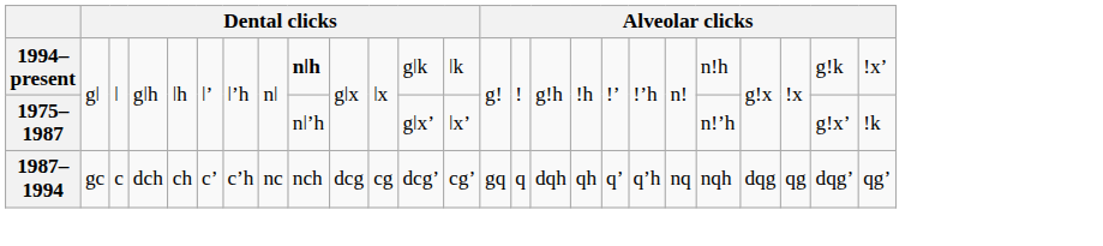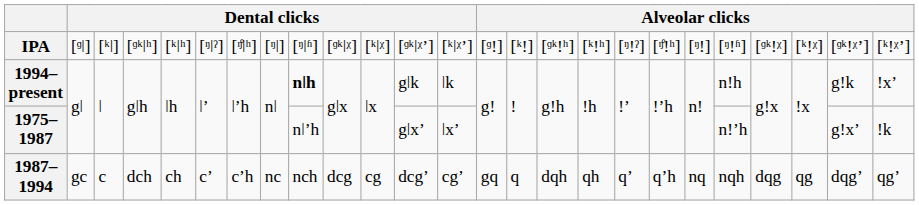 <table class="wikitable">
 <tr>
 <th></th>
 <th colspan=12>Dental clicks</th>
 <th colspan=12>Alveolar clicks</th>
+</tr>
+<tr>
+<th>IPA</th>
+<td>[ᶢǀ]</td>
+<td>[ᵏǀ]</td>
+<td>[ᶢᵏǀʰ]</td>
+<td>[ᵏǀʰ]</td>
+<td>[ᵑǀˀ]</td>
+<td>[ᵑ̊ǀʰ]</td>
+<td>[ᵑǀ]</td>
+<td>[ᵑǀʱ]</td>
+<td>[ᶢᵏǀᵡ]</td>
+<td>[ᵏǀᵡ]</td>
+<td>[ᶢᵏǀᵡʼ]</td>
+<td>[ᵏǀᵡʼ]</td>
+<td>[ᶢǃ]</td>
+<td>[ᵏǃ]</td>
+<td>[ᶢᵏǃʰ]</td>
+<td>[ᵏǃʰ]</td>
+<td>[ᵑǃˀ]</td>
+<td>[ᵑ̊ǃʰ]</td>
+<td>[ᵑǃ]</td>
+<td>[ᵑǃʱ]</td>
+<td>[ᶢᵏǃᵡ]</td>
+<td>[ᵏǃᵡ]</td>
+<td>[ᶢᵏǃᵡʼ]</td>
+<td>[ᵏǃᵡʼ]</td>
 </tr>
 <tr>
 <th>1994–present</th>
 <td rowspan=2>gǀ</td>
 <td rowspan=2>ǀ</td>
 <td rowspan=2>gǀh</td>
 <td rowspan=2>ǀh</td>
 <td rowspan=2>ǀʼ</td>
 <td rowspan=2>ǀʼh</td>
 <td rowspan=2>nǀ</td>
 <td><strong>nǀh</strong></td>
 <td rowspan=2>gǀx</td>
 <td rowspan=2>ǀx</td>
 <td>gǀk</td>
 <td>ǀk</td>
 <td rowspan=2>gǃ</td>
 <td rowspan=2>ǃ</td>
 <td rowspan=2>gǃh</td>
 <td rowspan=2>ǃh</td>
 <td rowspan=2>ǃʼ</td>
 <td rowspan=2>ǃʼh</td>
 <td rowspan=2>nǃ</td>
 <td>nǃh</td>
 <td rowspan=2>gǃx</td>
 <td rowspan=2>ǃx</td>
 <td>gǃk</td>
 <td>ǃxʼ</td>
 </tr>
 <tr>
 <th>1975–1987</th>
 <td>nǀʼh</td>
 <td>gǀxʼ</td>
 <td>ǀxʼ</td>
 <td>nǃʼh</td>
 <td>gǃxʼ</td>
 <td>ǃk</td>
 </tr>
 <tr>
 <th>1987–1994</th>
 <td>gc</td>
 <td>c</td>
 <td>dch</td>
 <td>ch</td>
 <td>cʼ</td>
 <td>cʼh</td>
 <td>nc</td>
 <td>nch</td>
 <td>dcg</td>
 <td>cg</td>
 <td>dcgʼ</td>
 <td>cgʼ</td>
 <td>gq</td>
 <td>q</td>
 <td>dqh</td>
 <td>qh</td>
 <td>qʼ</td>
 <td>qʼh</td>
 <td>nq</td>
 <td>nqh</td>
 <td>dqg</td>
 <td>qg</td>
 <td>dqgʼ</td>
 <td>qgʼ</td>
 </tr>
 </table>
